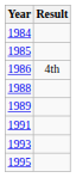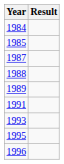 <table class="wikitable" style="text-align:center">
 <tr>
 <th>Year</th>
 <th>Result</th>
 </tr>
 <tr>
 <td><a href='#'>1984</a></td>
 <td></td>
 </tr>
 <tr>
 <td><a href='#'>1985</a></td>
 <td></td>
 </tr>
 <tr>
-<td><a href='#'>1986</a></td>
-<td>4th</td>
+<td><a href='#'>1987</a></td>
+<td></td>
 </tr>
 <tr>
 <td><a href='#'>1988</a></td>
 <td></td>
 </tr>
 <tr>
 <td><a href='#'>1989</a></td>
 <td></td>
 </tr>
 <tr>
 <td><a href='#'>1991</a></td>
 <td></td>
 </tr>
 <tr>
 <td><a href='#'>1993</a></td>
 <td></td>
 </tr>
 <tr>
 <td><a href='#'>1995</a></td>
 <td></td>
 </tr>
+<tr>
+<td><a href='#'>1996</a></td>
+<td></td>
+</tr>
 </table>
